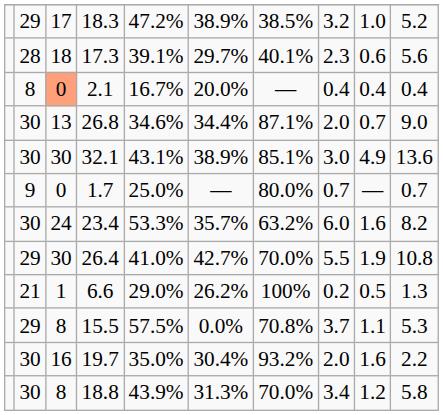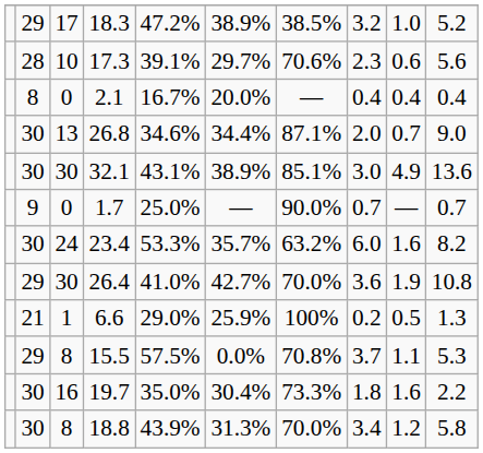 <table class="wikitable sortable" style="text-align:center">
 <tr>
 </tr>
 <tr>
 <td></td>
 <td>29</td>
 <td>17</td>
 <td>18.3</td>
 <td>47.2%</td>
 <td>38.9%</td>
 <td>38.5%</td>
 <td>3.2</td>
 <td>1.0</td>
 <td>5.2</td>
 </tr>
 <tr>
 <td></td>
 <td>28</td>
-<td>18</td>
+<td>10</td>
 <td>17.3</td>
 <td>39.1%</td>
 <td>29.7%</td>
-<td>40.1%</td>
+<td>70.6%</td>
 <td>2.3</td>
 <td>0.6</td>
 <td>5.6</td>
 </tr>
 <tr>
 <td></td>
 <td>8</td>
-<td style="background: lightsalmon;">0</td>
+<td>0</td>
 <td>2.1</td>
 <td>16.7%</td>
 <td>20.0%</td>
 <td>—</td>
 <td>0.4</td>
 <td>0.4</td>
 <td>0.4</td>
 </tr>
 <tr>
 <td></td>
 <td>30</td>
 <td>13</td>
 <td>26.8</td>
 <td>34.6%</td>
 <td>34.4%</td>
 <td>87.1%</td>
 <td>2.0</td>
 <td>0.7</td>
 <td>9.0</td>
 </tr>
 <tr>
 <td></td>
 <td>30</td>
 <td>30</td>
 <td>32.1</td>
 <td>43.1%</td>
 <td>38.9%</td>
 <td>85.1%</td>
 <td>3.0</td>
 <td>4.9</td>
 <td>13.6</td>
 </tr>
 <tr>
 <td></td>
 <td>9</td>
 <td>0</td>
 <td>1.7</td>
 <td>25.0%</td>
 <td>—</td>
-<td>80.0%</td>
+<td>90.0%</td>
 <td>0.7</td>
 <td>—</td>
 <td>0.7</td>
 </tr>
 <tr>
 <td></td>
 <td>30</td>
 <td>24</td>
 <td>23.4</td>
 <td>53.3%</td>
 <td>35.7%</td>
 <td>63.2%</td>
 <td>6.0</td>
 <td>1.6</td>
 <td>8.2</td>
 </tr>
 <tr>
 <td></td>
 <td>29</td>
 <td>30</td>
 <td>26.4</td>
 <td>41.0%</td>
 <td>42.7%</td>
 <td>70.0%</td>
-<td>5.5</td>
+<td>3.6</td>
 <td>1.9</td>
 <td>10.8</td>
 </tr>
 <tr>
 <td></td>
 <td>21</td>
 <td>1</td>
 <td>6.6</td>
 <td>29.0%</td>
-<td>26.2%</td>
+<td>25.9%</td>
 <td>100%</td>
 <td>0.2</td>
 <td>0.5</td>
 <td>1.3</td>
 </tr>
 <tr>
 <td></td>
 <td>29</td>
 <td>8</td>
 <td>15.5</td>
 <td>57.5%</td>
 <td>0.0%</td>
 <td>70.8%</td>
 <td>3.7</td>
 <td>1.1</td>
 <td>5.3</td>
 </tr>
 <tr>
 <td></td>
 <td>30</td>
 <td>16</td>
 <td>19.7</td>
 <td>35.0%</td>
 <td>30.4%</td>
-<td>93.2%</td>
-<td>2.0</td>
+<td>73.3%</td>
+<td>1.8</td>
 <td>1.6</td>
 <td>2.2</td>
 </tr>
 <tr>
 <td></td>
 <td>30</td>
 <td>8</td>
 <td>18.8</td>
 <td>43.9%</td>
 <td>31.3%</td>
 <td>70.0%</td>
 <td>3.4</td>
 <td>1.2</td>
 <td>5.8</td>
 </tr>
 </table>
